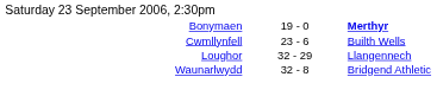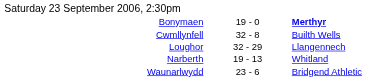 <table style="width:70%;" cellspacing="1">
 <tr>
 <th width=35%></th>
 <th width=15%></th>
 <th></th>
 </tr>
 <tr>
 <td>Saturday 23 September 2006, 2:30pm</td>
 </tr>
 <tr style=font-size:90%>
 <td align=right><a href='#'>Bonymaen</a></td>
 <td align=center>19 - 0</td>
 <td><strong><a href='#'>Merthyr</a></strong></td>
 </tr>
 <tr style=font-size:90%>
 <td align=right><a href='#'>Cwmllynfell</a></td>
-<td align=center>23 - 6</td>
+<td align=center>32 - 8</td>
 <td><a href='#'>Builth Wells</a></td>
 </tr>
 <tr style=font-size:90%>
 <td align=right><a href='#'>Loughor</a></td>
 <td align=center>32 - 29</td>
 <td><a href='#'>Llangennech</a></td>
 </tr>
 <tr style=font-size:90%>
+<td align=right><a href='#'>Narberth</a></td>
+<td align=center>19 - 13</td>
+<td><a href='#'>Whitland</a></td>
+</tr>
+<tr style=font-size:90%>
 <td align=right><a href='#'>Waunarlwydd</a></td>
-<td align=center>32 - 8</td>
+<td align=center>23 - 6</td>
 <td><a href='#'>Bridgend Athletic</a></td>
 </tr>
 </table>
